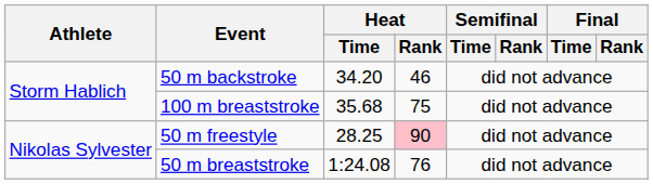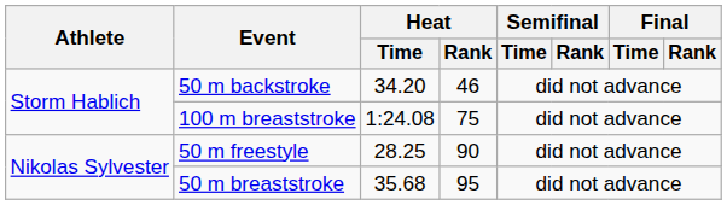 <table class=wikitable style="font-size:90%">
 <tr>
 <th rowspan="2">Athlete</th>
 <th rowspan="2">Event</th>
 <th colspan="2">Heat</th>
 <th colspan="2">Semifinal</th>
 <th colspan="2">Final</th>
 </tr>
 <tr style="font-size:95%">
 <th>Time</th>
 <th>Rank</th>
 <th>Time</th>
 <th>Rank</th>
 <th>Time</th>
 <th>Rank</th>
 </tr>
 <tr align=center>
 <td align=left rowspan=2><a href='#'>Storm Hablich</a></td>
 <td align=left><a href='#'>50 m backstroke</a></td>
 <td>34.20</td>
 <td>46</td>
 <td colspan=4>did not advance</td>
 </tr>
 <tr align=center>
 <td align=left><a href='#'>100 m breaststroke</a></td>
-<td>35.68</td>
+<td>1:24.08</td>
 <td>75</td>
 <td colspan=4>did not advance</td>
 </tr>
 <tr align=center>
 <td align=left rowspan=2><a href='#'>Nikolas Sylvester</a></td>
 <td align=left><a href='#'>50 m freestyle</a></td>
 <td>28.25</td>
-<td style="background: pink;">90</td>
+<td>90</td>
 <td colspan=4>did not advance</td>
 </tr>
 <tr align=center>
 <td align=left><a href='#'>50 m breaststroke</a></td>
-<td>1:24.08</td>
-<td>76</td>
+<td>35.68</td>
+<td>95</td>
 <td colspan=4>did not advance</td>
 </tr>
 </table>
